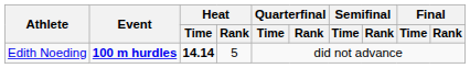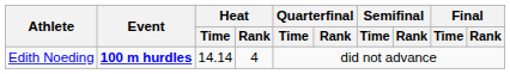 <table class=wikitable style=font-size:90%;text-align:center>
 <tr>
 <th rowspan=2>Athlete</th>
 <th rowspan=2>Event</th>
 <th colspan=2>Heat</th>
 <th colspan=2>Quarterfinal</th>
 <th colspan=2>Semifinal</th>
 <th colspan=2>Final</th>
 </tr>
 <tr style=font-size:95%>
 <th>Time</th>
 <th>Rank</th>
 <th>Time</th>
 <th>Rank</th>
 <th>Time</th>
 <th>Rank</th>
 <th>Time</th>
 <th>Rank</th>
 </tr>
 <tr>
 <td align=left><a href='#'>Edith Noeding</a></td>
 <td align=left><strong><a href='#'>100 m hurdles</a></strong></td>
-<td><strong>14.14</strong></td>
-<td>5</td>
+<td>14.14</td>
+<td>4</td>
 <td colspan=6>did not advance</td>
 </tr>
 </table>
